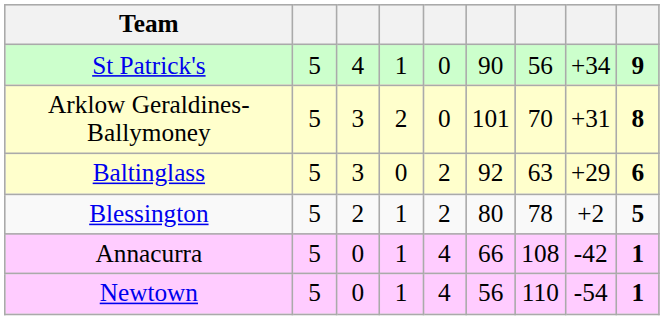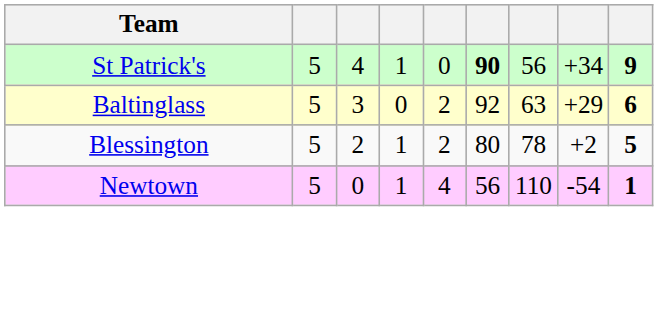 <table class="wikitable" style="text-align:center">
 <tr>
 <th style="width:175px;">Team</th>
 <th width="20"></th>
 <th width="20"></th>
 <th width="20"></th>
 <th width="20"></th>
 <th width="20"></th>
 <th width="20"></th>
 <th width="20"></th>
 <th width="20"></th>
 </tr>
 <tr style="background:#cfc;">
 <td><a href='#'>St Patrick's</a></td>
 <td>5</td>
 <td>4</td>
 <td>1</td>
 <td>0</td>
-<td>90</td>
+<td><strong>90</strong></td>
 <td>56</td>
 <td>+34</td>
 <td><strong>9</strong></td>
-</tr>
-<tr style="background:#ffffcc;">
-<td>Arklow Geraldines-Ballymoney</td>
-<td>5</td>
-<td>3</td>
-<td>2</td>
-<td>0</td>
-<td>101</td>
-<td>70</td>
-<td>+31</td>
-<td><strong>8</strong></td>
 </tr>
 <tr style="background:#ffffcc;">
 <td><a href='#'>Baltinglass</a></td>
 <td>5</td>
 <td>3</td>
 <td>0</td>
 <td>2</td>
 <td>92</td>
 <td>63</td>
 <td>+29</td>
 <td><strong>6</strong></td>
 </tr>
 <tr>
 <td><a href='#'>Blessington</a></td>
 <td>5</td>
 <td>2</td>
 <td>1</td>
 <td>2</td>
 <td>80</td>
 <td>78</td>
 <td>+2</td>
 <td><strong>5</strong></td>
 </tr>
 <tr style="background:#fcf;">
-<td>Annacurra</td>
-<td>5</td>
-<td>0</td>
-<td>1</td>
-<td>4</td>
-<td>66</td>
-<td>108</td>
-<td>-42</td>
-<td><strong>1</strong></td>
-</tr>
-<tr style="background:#fcf;">
 <td><a href='#'>Newtown</a></td>
 <td>5</td>
 <td>0</td>
 <td>1</td>
 <td>4</td>
 <td>56</td>
 <td>110</td>
 <td>-54</td>
 <td><strong>1</strong></td>
 </tr>
 </table>
